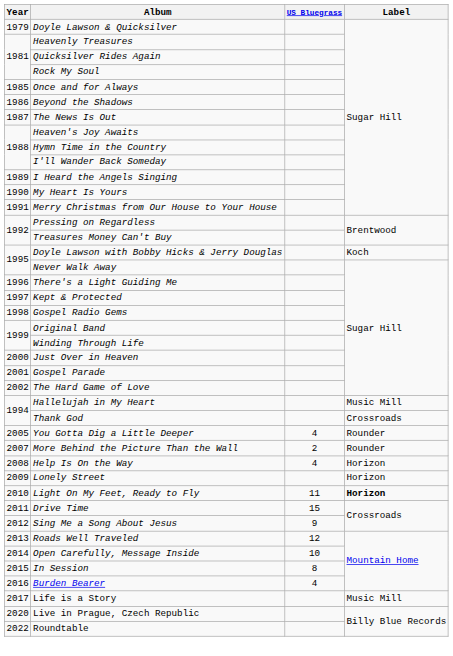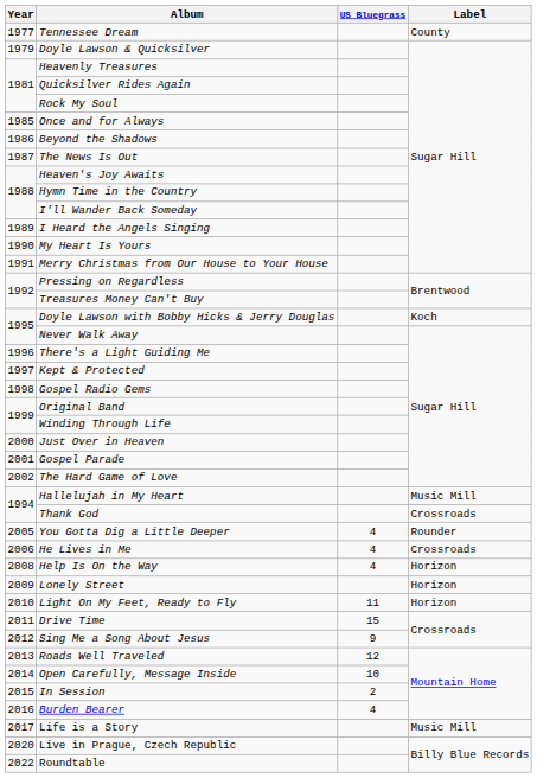 <table class="wikitable">
 <tr>
 <th>Year</th>
 <th>Album</th>
 <th><small><a href='#'>US Bluegrass</a></small></th>
 <th>Label</th>
+</tr>
+<tr>
+<td>1977</td>
+<td><em>Tennessee Dream</em></td>
+<td></td>
+<td>County</td>
 </tr>
 <tr>
 <td>1979</td>
 <td><em>Doyle Lawson & Quicksilver</em></td>
 <td></td>
 <td rowspan="13">Sugar Hill</td>
 </tr>
 <tr>
 <td rowspan="3">1981</td>
 <td><em>Heavenly Treasures</em></td>
 <td></td>
 </tr>
 <tr>
 <td><em>Quicksilver Rides Again</em></td>
 <td></td>
 </tr>
 <tr>
 <td><em>Rock My Soul</em></td>
 <td></td>
 </tr>
 <tr>
 <td>1985</td>
 <td><em>Once and for Always</em></td>
 <td></td>
 </tr>
 <tr>
 <td>1986</td>
 <td><em>Beyond the Shadows</em></td>
 <td></td>
 </tr>
 <tr>
 <td>1987</td>
 <td><em>The News Is Out</em></td>
 <td></td>
 </tr>
 <tr>
 <td rowspan="3">1988</td>
 <td><em>Heaven's Joy Awaits</em></td>
 <td></td>
 </tr>
 <tr>
 <td><em>Hymn Time in the Country</em></td>
 <td></td>
 </tr>
 <tr>
 <td><em>I'll Wander Back Someday</em></td>
 <td></td>
 </tr>
 <tr>
 <td>1989</td>
 <td><em>I Heard the Angels Singing</em></td>
 <td></td>
 </tr>
 <tr>
 <td>1990</td>
 <td><em>My Heart Is Yours</em></td>
 <td></td>
 </tr>
 <tr>
 <td>1991</td>
 <td><em>Merry Christmas from Our House to Your House</em></td>
 <td></td>
 </tr>
 <tr>
 <td rowspan="2">1992</td>
 <td><em>Pressing on Regardless</em></td>
 <td></td>
 <td rowspan="2">Brentwood</td>
 </tr>
 <tr>
 <td><em>Treasures Money Can't Buy</em></td>
 <td></td>
 </tr>
 <tr>
 <td rowspan="2">1995</td>
 <td><em>Doyle Lawson with Bobby Hicks & Jerry Douglas</em></td>
 <td></td>
 <td>Koch</td>
 </tr>
 <tr>
 <td><em>Never Walk Away</em></td>
 <td></td>
 <td rowspan="9">Sugar Hill</td>
 </tr>
 <tr>
 <td>1996</td>
 <td><em>There's a Light Guiding Me</em></td>
 <td></td>
 </tr>
 <tr>
 <td>1997</td>
 <td><em>Kept & Protected</em></td>
 <td></td>
 </tr>
 <tr>
 <td>1998</td>
 <td><em>Gospel Radio Gems</em></td>
 <td></td>
 </tr>
 <tr>
 <td rowspan="2">1999</td>
 <td><em>Original Band</em></td>
 <td></td>
 </tr>
 <tr>
 <td><em>Winding Through Life</em></td>
 <td></td>
 </tr>
 <tr>
 <td>2000</td>
 <td><em>Just Over in Heaven</em></td>
 <td></td>
 </tr>
 <tr>
 <td>2001</td>
 <td><em>Gospel Parade</em></td>
 <td></td>
 </tr>
 <tr>
 <td>2002</td>
 <td><em>The Hard Game of Love</em></td>
 <td></td>
 </tr>
 <tr>
 <td rowspan="2">1994</td>
 <td><em>Hallelujah in My Heart</em></td>
 <td></td>
 <td>Music Mill</td>
 </tr>
 <tr>
 <td><em>Thank God</em></td>
 <td></td>
 <td>Crossroads</td>
 </tr>
 <tr>
 <td>2005</td>
 <td><em>You Gotta Dig a Little Deeper</em></td>
 <td align="center">4</td>
 <td>Rounder</td>
 </tr>
 <tr>
-<td>2007</td>
-<td><em>More Behind the Picture Than the Wall</em></td>
-<td align="center">2</td>
-<td>Rounder</td>
+<td>2006</td>
+<td><em>He Lives in Me</em></td>
+<td align="center">4</td>
+<td>Crossroads</td>
 </tr>
 <tr>
 <td>2008</td>
 <td><em>Help Is On the Way</em></td>
 <td align="center">4</td>
 <td>Horizon</td>
 </tr>
 <tr>
 <td>2009</td>
 <td><em>Lonely Street</em></td>
 <td align="center"></td>
 <td>Horizon</td>
 </tr>
 <tr>
 <td>2010</td>
 <td><em>Light On My Feet, Ready to Fly</em></td>
 <td align="center">11</td>
-<td><strong>Horizon</strong></td>
+<td>Horizon</td>
 </tr>
 <tr>
 <td>2011</td>
 <td><em>Drive Time</em></td>
 <td align="center">15</td>
 <td rowspan="2">Crossroads</td>
 </tr>
 <tr>
 <td>2012</td>
 <td><em>Sing Me a Song About Jesus</em></td>
 <td align="center">9</td>
 </tr>
 <tr>
 <td>2013</td>
 <td><em>Roads Well Traveled</em></td>
 <td align="center">12</td>
 <td rowspan="4"><a href='#'>Mountain Home</a></td>
 </tr>
 <tr>
 <td>2014</td>
 <td><em>Open Carefully, Message Inside</em></td>
 <td align="center">10</td>
 </tr>
 <tr>
 <td>2015</td>
 <td><em>In Session</em></td>
-<td align="center">8</td>
+<td align="center">2</td>
 </tr>
 <tr>
 <td>2016</td>
 <td><em><a href='#'>Burden Bearer</a></em></td>
 <td align="center">4</td>
 </tr>
 <tr>
 <td>2017</td>
 <td>Life is a Story</td>
 <td></td>
 <td>Music Mill</td>
 </tr>
 <tr>
 <td>2020</td>
 <td>Live in Prague, Czech Republic</td>
 <td></td>
 <td rowspan="2">Billy Blue Records</td>
 </tr>
 <tr>
 <td>2022</td>
 <td>Roundtable</td>
 <td></td>
 </tr>
 </table>
